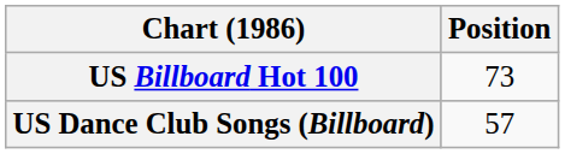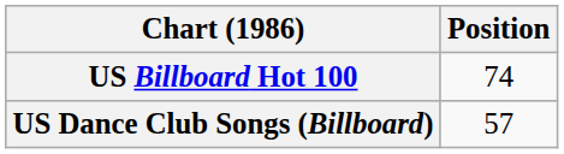 <table class="wikitable plainrowheaders" style="text-align:center">
 <tr>
 <th scope="col">Chart (1986)</th>
 <th scope="col">Position</th>
 </tr>
 <tr>
 <th scope="row">US <a href='#'><em>Billboard</em> Hot 100</a></th>
-<td>73</td>
+<td>74</td>
 </tr>
 <tr>
 <th scope="row">US Dance Club Songs (<em>Billboard</em>)</th>
 <td>57</td>
 </tr>
 </table>
